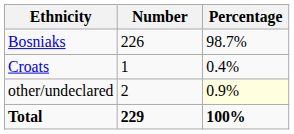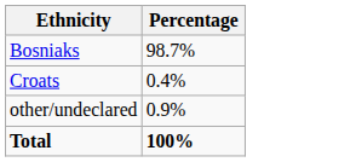 <table class="wikitable">
 <tr>
 <th width="100px">Ethnicity</th>
-<th width="80px">Number</th>
 <th width="80px">Percentage</th>
 </tr>
 <tr>
 <td><a href='#'>Bosniaks</a></td>
-<td>226</td>
 <td>98.7%</td>
 </tr>
 <tr>
 <td><a href='#'>Croats</a></td>
-<td>1</td>
 <td>0.4%</td>
 </tr>
 <tr>
 <td>other/undeclared</td>
-<td>2</td>
-<td style="background: lightyellow;">0.9%</td>
+<td>0.9%</td>
 </tr>
 <tr>
 <td><strong>Total</strong></td>
-<td><strong>229</strong></td>
 <td><strong>100%</strong></td>
 </tr>
 </table>
